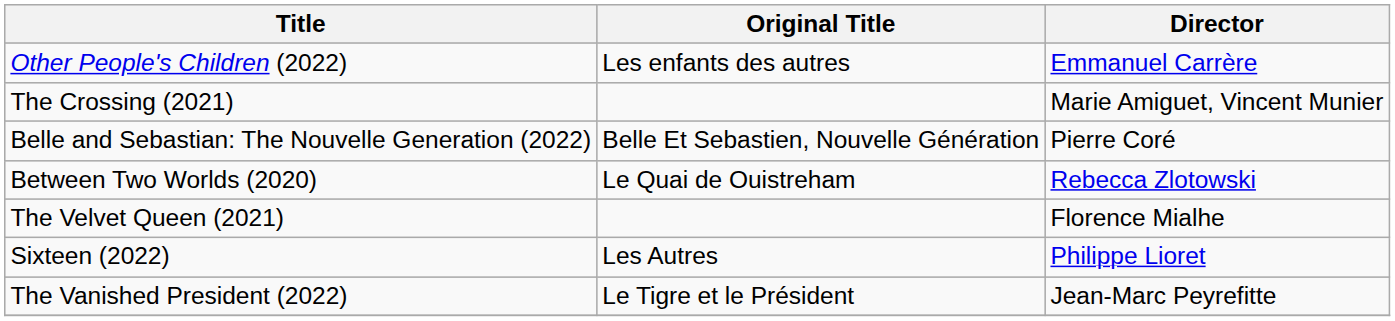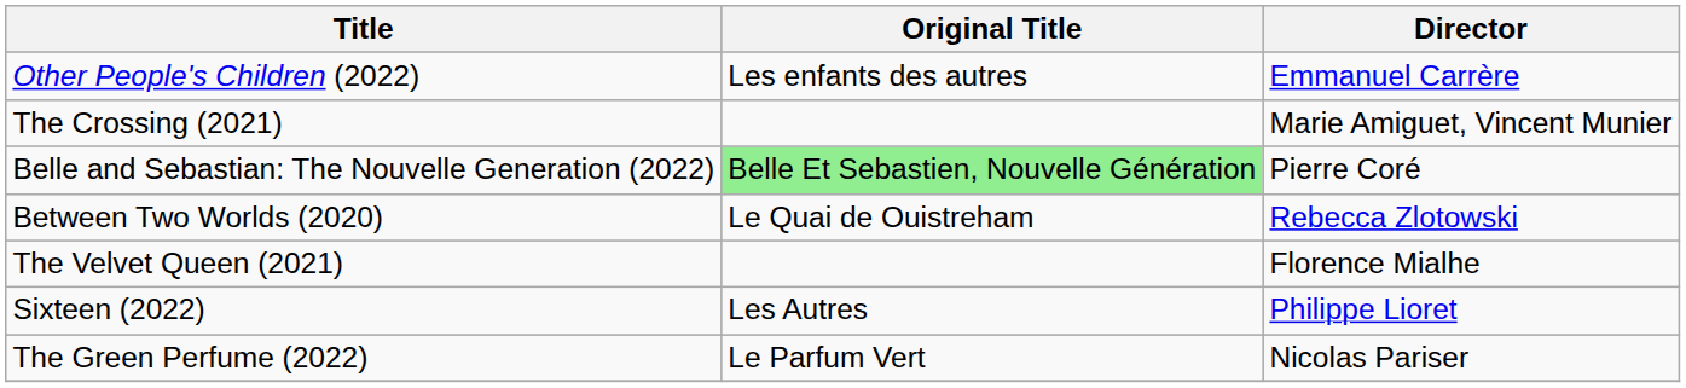 <table class="wikitable sortable">
 <tr>
 <th>Title</th>
 <th>Original Title</th>
 <th>Director</th>
 </tr>
 <tr>
 <td><em><a href='#'>Other People's Children</a></em> (2022)</td>
 <td>Les enfants des autres</td>
 <td><a href='#'>Emmanuel Carrère</a></td>
 </tr>
 <tr>
 <td>The Crossing (2021)</td>
 <td></td>
 <td>Marie Amiguet, Vincent Munier</td>
 </tr>
 <tr>
 <td>Belle and Sebastian: The Nouvelle Generation (2022)</td>
-<td>Belle Et Sebastien, Nouvelle Génération</td>
+<td style="background: lightgreen;">Belle Et Sebastien, Nouvelle Génération</td>
 <td>Pierre Coré</td>
 </tr>
 <tr>
 <td>Between Two Worlds (2020)</td>
 <td>Le Quai de Ouistreham</td>
 <td><a href='#'>Rebecca Zlotowski</a></td>
 </tr>
 <tr>
 <td>The Velvet Queen (2021)</td>
 <td></td>
 <td>Florence Mialhe</td>
 </tr>
 <tr>
 <td>Sixteen (2022)</td>
 <td>Les Autres</td>
 <td><a href='#'>Philippe Lioret</a></td>
 </tr>
 <tr>
-<td>The Vanished President (2022)</td>
-<td>Le Tigre et le Président</td>
-<td>Jean-Marc Peyrefitte</td>
+<td>The Green Perfume (2022)</td>
+<td>Le Parfum Vert</td>
+<td>Nicolas Pariser</td>
 </tr>
 <tr>
 </tr>
 </table>
